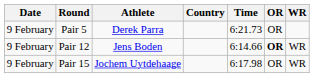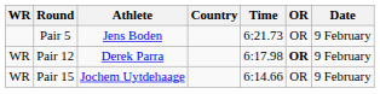 <table class="wikitable" style="text-align:center">
 <tr>
-<th>Date</th>
+<th>WR</th>
 <th>Round</th>
 <th>Athlete</th>
 <th>Country</th>
 <th>Time</th>
 <th>OR</th>
-<th>WR</th>
+<th>Date</th>
 </tr>
 <tr>
-<td>9 February</td>
+<td></td>
 <td>Pair 5</td>
-<td><a href='#'>Derek Parra</a></td>
+<td><a href='#'>Jens Boden</a></td>
 <td></td>
 <td>6:21.73</td>
 <td>OR</td>
-<td></td>
+<td>9 February</td>
 </tr>
 <tr>
+<td>WR</td>
+<td>Pair 12</td>
+<td><a href='#'>Derek Parra</a></td>
+<td></td>
+<td>6:17.98</td>
+<td><strong>OR</strong></td>
 <td>9 February</td>
-<td>Pair 12</td>
-<td><a href='#'>Jens Boden</a></td>
-<td></td>
-<td>6:14.66</td>
-<td><strong>OR</strong></td>
-<td>WR</td>
 </tr>
 <tr>
-<td>9 February</td>
+<td>WR</td>
 <td>Pair 15</td>
 <td><a href='#'>Jochem Uytdehaage</a></td>
 <td></td>
-<td>6:17.98</td>
+<td>6:14.66</td>
 <td>OR</td>
-<td>WR</td>
+<td>9 February</td>
 </tr>
 </table>
